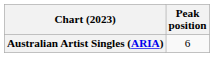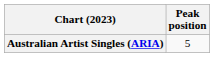 <table class="wikitable plainrowheaders" style="text-align:center">
 <tr>
 <th scope="col">Chart (2023)</th>
 <th scope="col">Peak<br>position</th>
 </tr>
 <tr>
 <th scope="row">Australian Artist Singles (<a href='#'>ARIA</a>)</th>
-<td>6</td>
+<td>5</td>
 </tr>
 </table>
